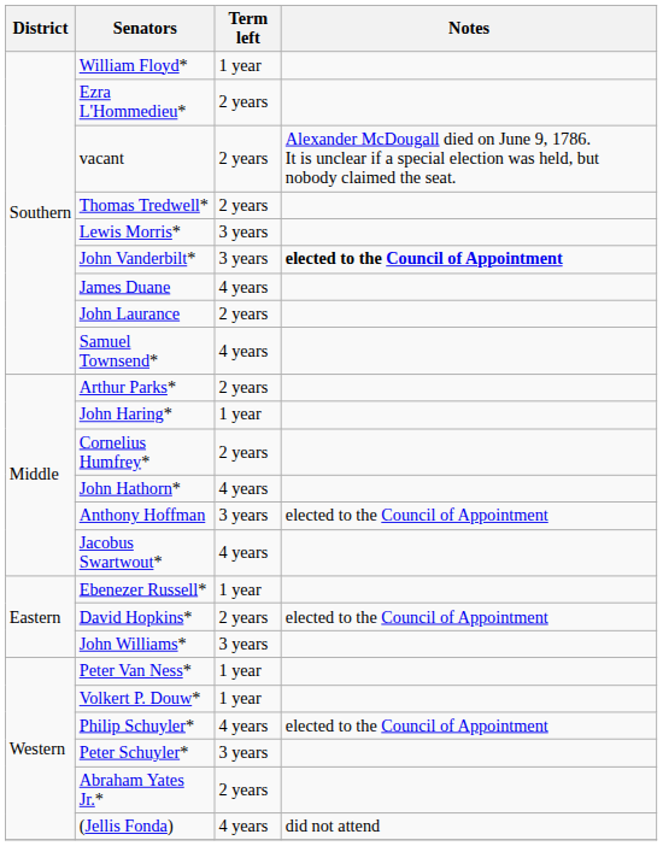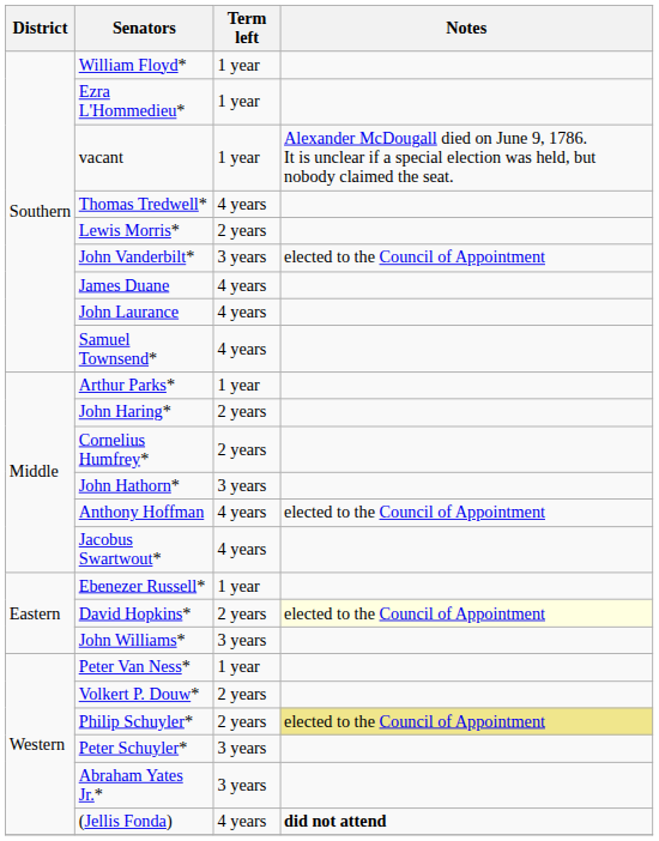 <table class=wikitable>
 <tr>
 <th>District</th>
 <th>Senators</th>
 <th>Term left</th>
 <th>Notes</th>
 </tr>
 <tr>
 <td rowspan="9">Southern</td>
 <td><a href='#'>William Floyd</a>*</td>
 <td>1 year</td>
 <td></td>
 </tr>
 <tr>
 <td><a href='#'>Ezra L'Hommedieu</a>*</td>
-<td>2 years</td>
+<td>1 year</td>
 <td></td>
 </tr>
 <tr>
 <td>vacant</td>
-<td>2 years</td>
+<td>1 year</td>
 <td><a href='#'>Alexander McDougall</a> died on June 9, 1786. <br>It is unclear if a special election was held, but nobody claimed the seat.</td>
 </tr>
 <tr>
 <td><a href='#'>Thomas Tredwell</a>*</td>
-<td>2 years</td>
+<td>4 years</td>
 <td></td>
 </tr>
 <tr>
 <td><a href='#'>Lewis Morris</a>*</td>
-<td>3 years</td>
+<td>2 years</td>
 <td></td>
 </tr>
 <tr>
 <td><a href='#'>John Vanderbilt</a>*</td>
 <td>3 years</td>
-<td><strong>elected to the <a href='#'>Council of Appointment</a></strong></td>
+<td>elected to the <a href='#'>Council of Appointment</a></td>
 </tr>
 <tr>
 <td><a href='#'>James Duane</a></td>
 <td>4 years</td>
 <td></td>
 </tr>
 <tr>
 <td><a href='#'>John Laurance</a></td>
-<td>2 years</td>
+<td>4 years</td>
 <td></td>
 </tr>
 <tr>
 <td><a href='#'>Samuel Townsend</a>*</td>
 <td>4 years</td>
 </tr>
 <tr>
 <td rowspan="6">Middle</td>
 <td><a href='#'>Arthur Parks</a>*</td>
-<td>2 years</td>
+<td>1 year</td>
 <td></td>
 </tr>
 <tr>
 <td><a href='#'>John Haring</a>*</td>
-<td>1 year</td>
+<td>2 years</td>
 <td></td>
 </tr>
 <tr>
 <td><a href='#'>Cornelius Humfrey</a>*</td>
 <td>2 years</td>
 <td></td>
 </tr>
 <tr>
 <td><a href='#'>John Hathorn</a>*</td>
-<td>4 years</td>
+<td>3 years</td>
 <td></td>
 </tr>
 <tr>
 <td><a href='#'>Anthony Hoffman</a></td>
-<td>3 years</td>
+<td>4 years</td>
 <td>elected to the <a href='#'>Council of Appointment</a></td>
 </tr>
 <tr>
 <td><a href='#'>Jacobus Swartwout</a>*</td>
 <td>4 years</td>
 <td></td>
 </tr>
 <tr>
 <td rowspan="3">Eastern</td>
 <td><a href='#'>Ebenezer Russell</a>*</td>
 <td>1 year</td>
 <td></td>
 </tr>
 <tr>
 <td><a href='#'>David Hopkins</a>*</td>
 <td>2 years</td>
-<td>elected to the <a href='#'>Council of Appointment</a></td>
+<td style="background: lightyellow;">elected to the <a href='#'>Council of Appointment</a></td>
 </tr>
 <tr>
 <td><a href='#'>John Williams</a>*</td>
 <td>3 years</td>
 <td></td>
 </tr>
 <tr>
 <td rowspan="6">Western</td>
 <td><a href='#'>Peter Van Ness</a>*</td>
 <td>1 year</td>
 <td></td>
 </tr>
 <tr>
 <td><a href='#'>Volkert P. Douw</a>*</td>
-<td>1 year</td>
+<td>2 years</td>
 <td></td>
 </tr>
 <tr>
 <td><a href='#'>Philip Schuyler</a>*</td>
-<td>4 years</td>
-<td>elected to the <a href='#'>Council of Appointment</a></td>
+<td>2 years</td>
+<td style="background: khaki;">elected to the <a href='#'>Council of Appointment</a></td>
 </tr>
 <tr>
 <td><a href='#'>Peter Schuyler</a>*</td>
 <td>3 years</td>
 <td></td>
 </tr>
 <tr>
 <td><a href='#'>Abraham Yates Jr.</a>*</td>
-<td>2 years</td>
+<td>3 years</td>
 <td></td>
 </tr>
 <tr>
 <td>(<a href='#'>Jellis Fonda</a>)</td>
 <td>4 years</td>
-<td>did not attend</td>
+<td><strong>did not attend</strong></td>
 </tr>
 <tr>
 </tr>
 </table>
